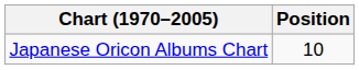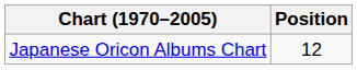 <table class="wikitable" style="text-align:center;">
 <tr>
 <th>Chart (1970–2005)</th>
 <th>Position</th>
 </tr>
 <tr>
 <td><a href='#'>Japanese Oricon Albums Chart</a></td>
-<td>10</td>
+<td>12</td>
 </tr>
 </table>
